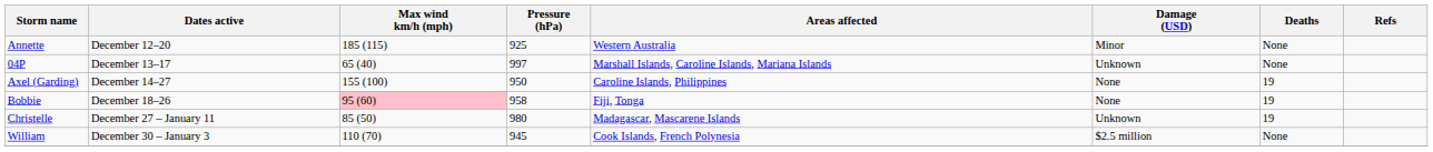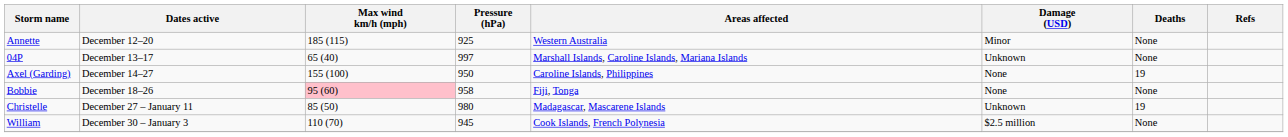 <table class="wikitable sortable">
 <tr>
 <th width="5%">Storm name</th>
 <th width="15%">Dates active</th>
 <th width="10%">Max wind<br>km/h (mph)</th>
 <th width="5%">Pressure<br>(hPa)</th>
 <th width="30%">Areas affected</th>
 <th width="10%">Damage<br>(<a href='#'>USD</a>)</th>
 <th width="5%">Deaths</th>
 <th width="5%">Refs</th>
 </tr>
 <tr>
 <td><a href='#'>Annette</a></td>
 <td>December 12–20</td>
 <td>185 (115)</td>
 <td>925</td>
 <td><a href='#'>Western Australia</a></td>
 <td>Minor</td>
 <td>None</td>
 <td></td>
 </tr>
 <tr>
 <td><a href='#'>04P</a></td>
 <td>December 13–17</td>
 <td>65 (40)</td>
 <td>997</td>
 <td><a href='#'>Marshall Islands</a>, <a href='#'>Caroline Islands</a>, <a href='#'>Mariana Islands</a></td>
 <td>Unknown</td>
 <td>None</td>
 <td></td>
 </tr>
 <tr>
 <td><a href='#'>Axel (Garding)</a></td>
 <td>December 14–27</td>
 <td>155 (100)</td>
 <td>950</td>
 <td><a href='#'>Caroline Islands</a>, <a href='#'>Philippines</a></td>
 <td>None</td>
 <td>19</td>
 <td></td>
 </tr>
 <tr>
 <td><a href='#'>Bobbie</a></td>
 <td>December 18–26</td>
 <td style="background: pink;">95 (60)</td>
 <td>958</td>
 <td><a href='#'>Fiji</a>, <a href='#'>Tonga</a></td>
 <td>None</td>
-<td>19</td>
+<td>None</td>
 <td></td>
 </tr>
 <tr>
 <td><a href='#'>Christelle</a></td>
 <td>December 27 – January 11</td>
 <td>85 (50)</td>
 <td>980</td>
 <td><a href='#'>Madagascar</a>, <a href='#'>Mascarene Islands</a></td>
 <td>Unknown</td>
 <td>19</td>
 <td></td>
 </tr>
 <tr>
 <td><a href='#'>William</a></td>
 <td>December 30 – January 3</td>
 <td>110 (70)</td>
 <td>945</td>
 <td><a href='#'>Cook Islands</a>, <a href='#'>French Polynesia</a></td>
 <td>$2.5 million</td>
 <td>None</td>
 <td></td>
 </tr>
 <tr>
 </tr>
 </table>
